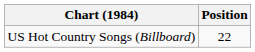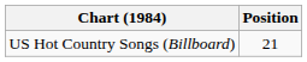 <table class="wikitable">
 <tr>
 <th>Chart (1984)</th>
 <th>Position</th>
 </tr>
 <tr>
 <td>US Hot Country Songs (<em>Billboard</em>)</td>
-<td align="center">22</td>
+<td align="center">21</td>
 </tr>
 </table>
